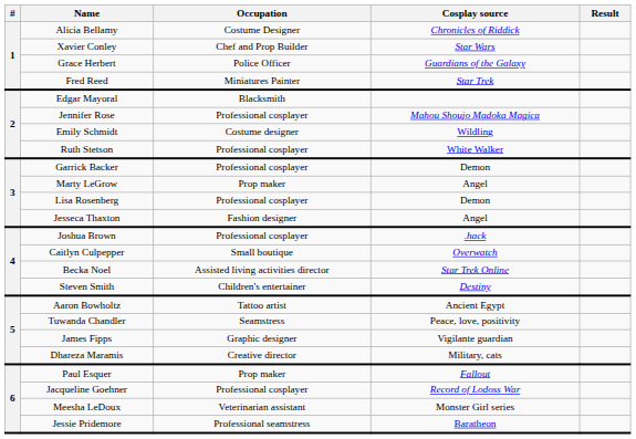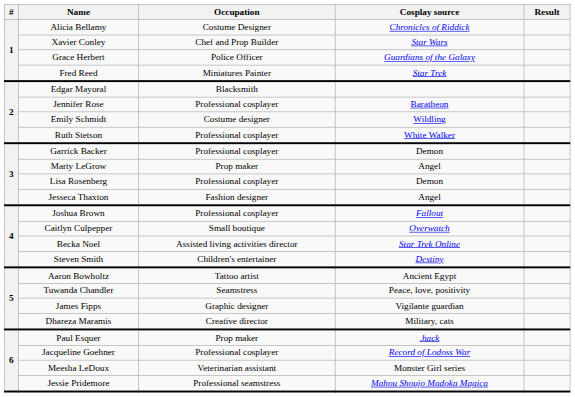 <table class="wikitable plainrowheaders" style="text-align:center; font-size:90%; width:70%; border-bottom: 3px solid black;">
 <tr>
 <th>#</th>
 <th>Name</th>
 <th>Occupation</th>
 <th>Cosplay source</th>
 <th>Result</th>
 </tr>
 <tr>
 <th rowspan="4">1</th>
 <td>Alicia Bellamy</td>
 <td>Costume Designer</td>
 <td><em><a href='#'>Chronicles of Riddick</a></em></td>
 <td></td>
 </tr>
 <tr>
 <td>Xavier Conley</td>
 <td>Chef and Prop Builder</td>
 <td><em><a href='#'>Star Wars</a></em></td>
 <td></td>
 </tr>
 <tr>
 <td>Grace Herbert</td>
 <td>Police Officer</td>
 <td><em><a href='#'>Guardians of the Galaxy</a></em></td>
 <td></td>
 </tr>
 <tr>
 <td>Fred Reed</td>
 <td>Miniatures Painter</td>
 <td><em><a href='#'>Star Trek</a></em></td>
 <td></td>
 </tr>
 <tr style="border-top: 3px solid black;">
 <th rowspan="4">2</th>
 <td>Edgar Mayoral</td>
 <td>Blacksmith</td>
 <td></td>
 <td></td>
 </tr>
 <tr>
 <td>Jennifer Rose</td>
 <td>Professional cosplayer</td>
-<td><em><a href='#'>Mahou Shoujo Madoka Magica</a></em></td>
+<td><a href='#'>Baratheon</a></td>
 <td></td>
 </tr>
 <tr>
 <td>Emily Schmidt</td>
 <td>Costume designer</td>
 <td><a href='#'>Wildling</a></td>
 <td></td>
 </tr>
 <tr>
 <td>Ruth Stetson</td>
 <td>Professional cosplayer</td>
 <td><a href='#'>White Walker</a></td>
 <td></td>
 </tr>
 <tr style="border-top: 3px solid black;">
 <th rowspan="4">3</th>
 <td>Garrick Backer</td>
 <td>Professional cosplayer</td>
 <td>Demon</td>
 <td></td>
 </tr>
 <tr>
 <td>Marty LeGrow</td>
 <td>Prop maker</td>
 <td>Angel</td>
 <td></td>
 </tr>
 <tr>
 <td>Lisa Rosenberg</td>
 <td>Professional cosplayer</td>
 <td>Demon</td>
 <td></td>
 </tr>
 <tr>
 <td>Jesseca Thaxton</td>
 <td>Fashion designer</td>
 <td>Angel</td>
 <td></td>
 </tr>
 <tr style="border-top: 3px solid black;">
 <th rowspan="4">4</th>
 <td>Joshua Brown</td>
 <td>Professional cosplayer</td>
-<td><em><a href='#'>.hack</a></em></td>
+<td><em><a href='#'>Fallout</a></em></td>
 <td></td>
 </tr>
 <tr>
 <td>Caitlyn Culpepper</td>
 <td>Small boutique</td>
 <td><em><a href='#'>Overwatch</a></em></td>
 <td></td>
 </tr>
 <tr>
 <td>Becka Noel</td>
 <td>Assisted living activities director</td>
 <td><em><a href='#'>Star Trek Online</a></em></td>
 <td></td>
 </tr>
 <tr>
 <td>Steven Smith</td>
 <td>Children's entertainer</td>
 <td><em><a href='#'>Destiny</a></em></td>
 <td></td>
 </tr>
 <tr style="border-top: 3px solid black;">
 <th rowspan="4">5</th>
 <td>Aaron Bowholtz</td>
 <td>Tattoo artist</td>
 <td>Ancient Egypt</td>
 <td></td>
 </tr>
 <tr>
 <td>Tuwanda Chandler</td>
 <td>Seamstress</td>
 <td>Peace, love, positivity</td>
 <td></td>
 </tr>
 <tr>
 <td>James Fipps</td>
 <td>Graphic designer</td>
 <td>Vigilante guardian</td>
 <td></td>
 </tr>
 <tr>
 <td>Dhareza Maramis</td>
 <td>Creative director</td>
 <td>Military, cats</td>
 <td></td>
 </tr>
 <tr style="border-top: 3px solid black;">
 <th rowspan="4">6</th>
 <td>Paul Esquer</td>
 <td>Prop maker</td>
-<td><em><a href='#'>Fallout</a></em></td>
+<td><em><a href='#'>.hack</a></em></td>
 <td></td>
 </tr>
 <tr>
 <td>Jacqueline Goehner</td>
 <td>Professional cosplayer</td>
 <td><em><a href='#'>Record of Lodoss War</a></em></td>
 <td></td>
 </tr>
 <tr>
 <td>Meesha LeDoux</td>
 <td>Veterinarian assistant</td>
 <td>Monster Girl series</td>
 <td></td>
 </tr>
 <tr>
 <td>Jessie Pridemore</td>
 <td>Professional seamstress</td>
-<td><a href='#'>Baratheon</a></td>
+<td><em><a href='#'>Mahou Shoujo Madoka Magica</a></em></td>
 <td></td>
 </tr>
 </table>
